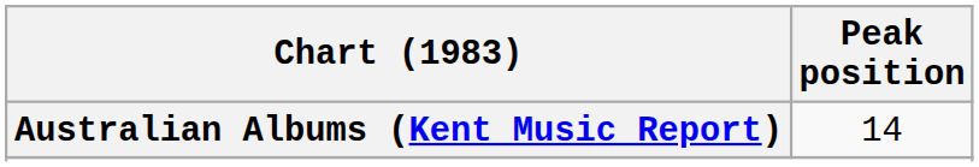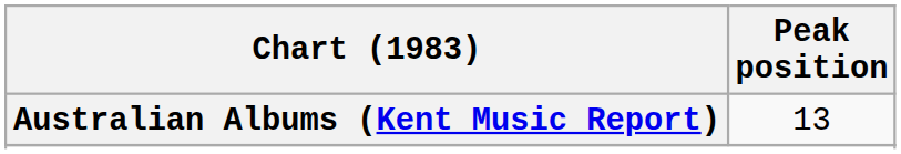 <table class="wikitable sortable plainrowheaders" style="text-align:center">
 <tr>
 <th scope="col">Chart (1983)</th>
 <th scope="col">Peak<br>position</th>
 </tr>
 <tr>
 <th scope="row">Australian Albums (<a href='#'>Kent Music Report</a>)</th>
-<td>14</td>
+<td>13</td>
 </tr>
 <tr>
 </tr>
 <tr>
 </tr>
 <tr>
 </tr>
 <tr>
 </tr>
 <tr>
 </tr>
 <tr>
 </tr>
 </table>
